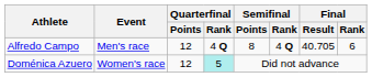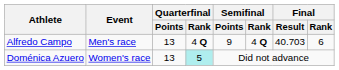 <table class="wikitable" style="font-size:90%;">
 <tr>
 <th rowspan=2>Athlete</th>
 <th rowspan=2>Event</th>
 <th colspan=2>Quarterfinal</th>
 <th colspan=2>Semifinal</th>
 <th colspan=2>Final</th>
 </tr>
 <tr style="font-size:95%">
 <th>Points</th>
 <th>Rank</th>
 <th>Points</th>
 <th>Rank</th>
 <th>Result</th>
 <th>Rank</th>
 </tr>
 <tr align=center>
 <td align=left><a href='#'>Alfredo Campo</a></td>
 <td align=left><a href='#'>Men's race</a></td>
-<td>12</td>
+<td>13</td>
 <td>4 <strong>Q</strong></td>
-<td>8</td>
+<td>9</td>
 <td>4 <strong>Q</strong></td>
-<td>40.705</td>
+<td>40.703</td>
 <td>6</td>
 </tr>
 <tr align=center>
 <td align=left><a href='#'>Doménica Azuero</a></td>
 <td align=left><a href='#'>Women's race</a></td>
-<td>12</td>
+<td>13</td>
 <td style="background: paleturquoise;">5</td>
 <td colspan="4">Did not advance</td>
 </tr>
 </table>
